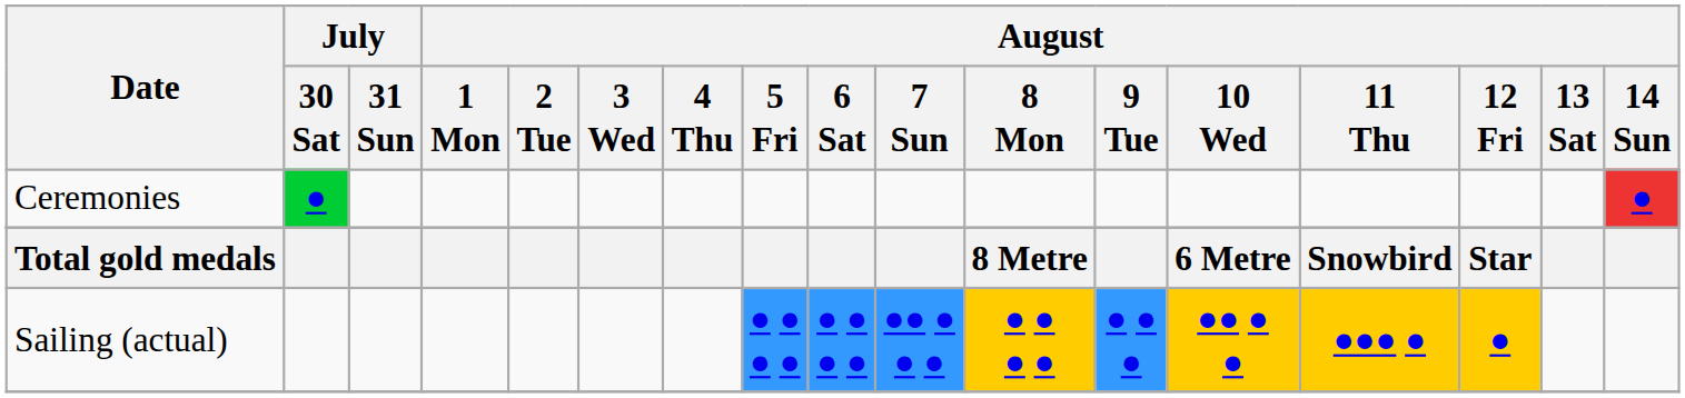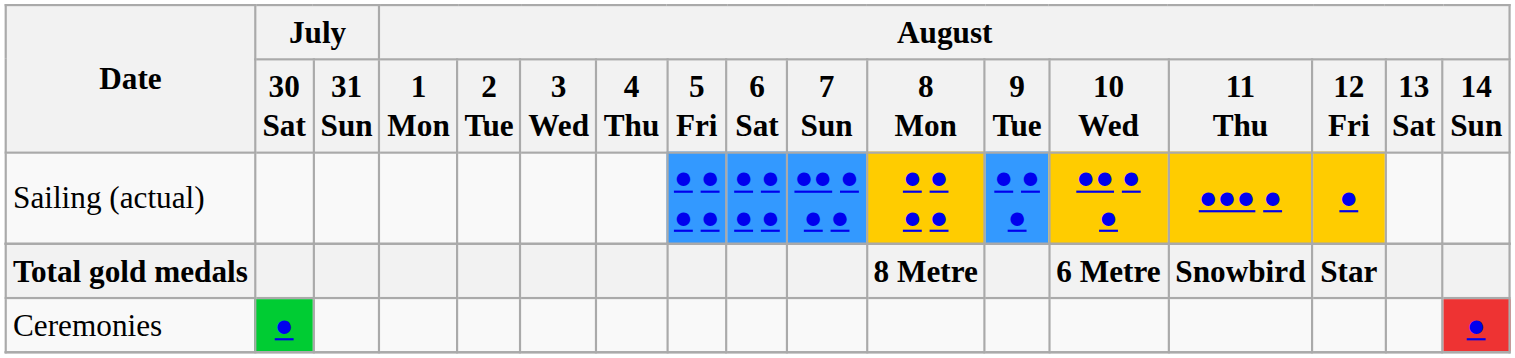 <table class="wikitable" style="margin:0.5em auto; font-size:90%; line-height:1.25em;">
 <tr>
 <th rowspan =  2>Date</th>
 <th colspan =  2>July</th>
 <th colspan = 14>August</th>
 </tr>
 <tr>
 <th>30<br>Sat</th>
 <th>31<br>Sun</th>
 <th>1<br>Mon</th>
 <th>2<br>Tue</th>
 <th>3<br>Wed</th>
 <th>4<br>Thu</th>
 <th>5<br>Fri</th>
 <th>6<br>Sat</th>
 <th>7<br>Sun</th>
 <th>8<br>Mon</th>
 <th>9<br>Tue</th>
 <th>10<br>Wed</th>
 <th>11<br>Thu</th>
 <th>12<br>Fri</th>
 <th>13<br>Sat</th>
 <th>14<br>Sun</th>
 </tr>
-<tr>
-<td>Ceremonies</td>
-<td style="background:#00cc33; text-align:center"><a href='#'>●</a></td>
+<tr style="text-align:center">
+<td style="text-align:left">Sailing (actual)</td>
 <td></td>
 <td></td>
 <td></td>
 <td></td>
 <td></td>
 <td></td>
+<td style="background:#3399ff"><span><a href='#'>●</a> <a href='#'>●</a><br><a href='#'>●</a> <a href='#'>●</a></span></td>
+<td style="background:#3399ff"><span><a href='#'>●</a> <a href='#'>●</a><br><a href='#'>●</a> <a href='#'>●</a></span></td>
+<td style="background:#3399ff"><span><a href='#'>●●</a> <a href='#'>●</a><br><a href='#'>●</a> <a href='#'>●</a></span></td>
+<td style="background:#ffcc00"><span><a href='#'>●</a> <a href='#'>●</a><br><a href='#'>●</a> <a href='#'>●</a></span></td>
+<td style="background:#3399ff"><span><a href='#'>●</a> <a href='#'>●</a><br><a href='#'>●</a></span></td>
+<td style="background:#ffcc00"><span><a href='#'>●●</a> <a href='#'>●</a><br><a href='#'>●</a></span></td>
+<td style="background:#ffcc00"><span><a href='#'>●●●</a> <a href='#'>●</a></span></td>
+<td style="background:#ffcc00"><span> <a href='#'>●</a></span></td>
 <td></td>
 <td></td>
-<td></td>
-<td></td>
-<td></td>
-<td></td>
-<td></td>
-<td></td>
-<td style="background:#ee3333; text-align:center"><a href='#'>●</a></td>
 </tr>
 <tr style="text-align:center">
 </tr>
 <tr>
 <th>Total gold medals</th>
 <th></th>
 <th></th>
 <th></th>
 <th></th>
 <th></th>
 <th></th>
 <th></th>
 <th></th>
 <th></th>
 <th>8 Metre</th>
 <th></th>
 <th>6 Metre</th>
 <th>Snowbird</th>
 <th>Star</th>
 <th></th>
 <th></th>
 </tr>
-<tr style="text-align:center">
-<td style="text-align:left">Sailing (actual)</td>
+<tr>
+<td>Ceremonies</td>
+<td style="background:#00cc33; text-align:center"><a href='#'>●</a></td>
 <td></td>
 <td></td>
 <td></td>
 <td></td>
 <td></td>
 <td></td>
-<td style="background:#3399ff"><span><a href='#'>●</a> <a href='#'>●</a><br><a href='#'>●</a> <a href='#'>●</a></span></td>
-<td style="background:#3399ff"><span><a href='#'>●</a> <a href='#'>●</a><br><a href='#'>●</a> <a href='#'>●</a></span></td>
-<td style="background:#3399ff"><span><a href='#'>●●</a> <a href='#'>●</a><br><a href='#'>●</a> <a href='#'>●</a></span></td>
-<td style="background:#ffcc00"><span><a href='#'>●</a> <a href='#'>●</a><br><a href='#'>●</a> <a href='#'>●</a></span></td>
-<td style="background:#3399ff"><span><a href='#'>●</a> <a href='#'>●</a><br><a href='#'>●</a></span></td>
-<td style="background:#ffcc00"><span><a href='#'>●●</a> <a href='#'>●</a><br><a href='#'>●</a></span></td>
-<td style="background:#ffcc00"><span><a href='#'>●●●</a> <a href='#'>●</a></span></td>
-<td style="background:#ffcc00"><span> <a href='#'>●</a></span></td>
 <td></td>
 <td></td>
+<td></td>
+<td></td>
+<td></td>
+<td></td>
+<td></td>
+<td></td>
+<td style="background:#ee3333; text-align:center"><a href='#'>●</a></td>
 </tr>
 <tr>
 </tr>
 </table>
